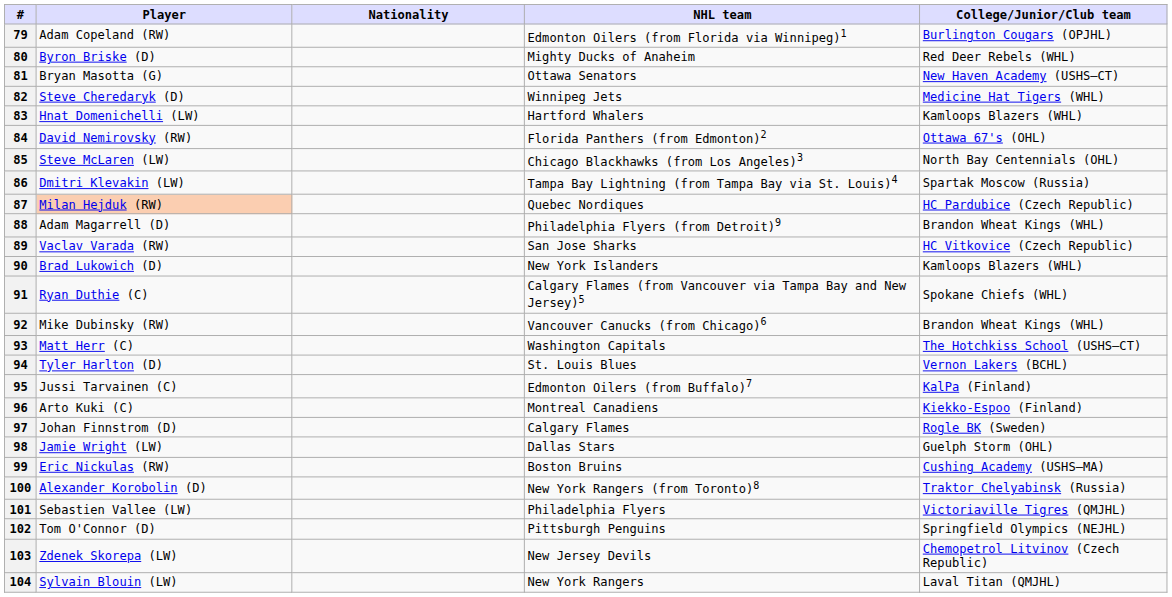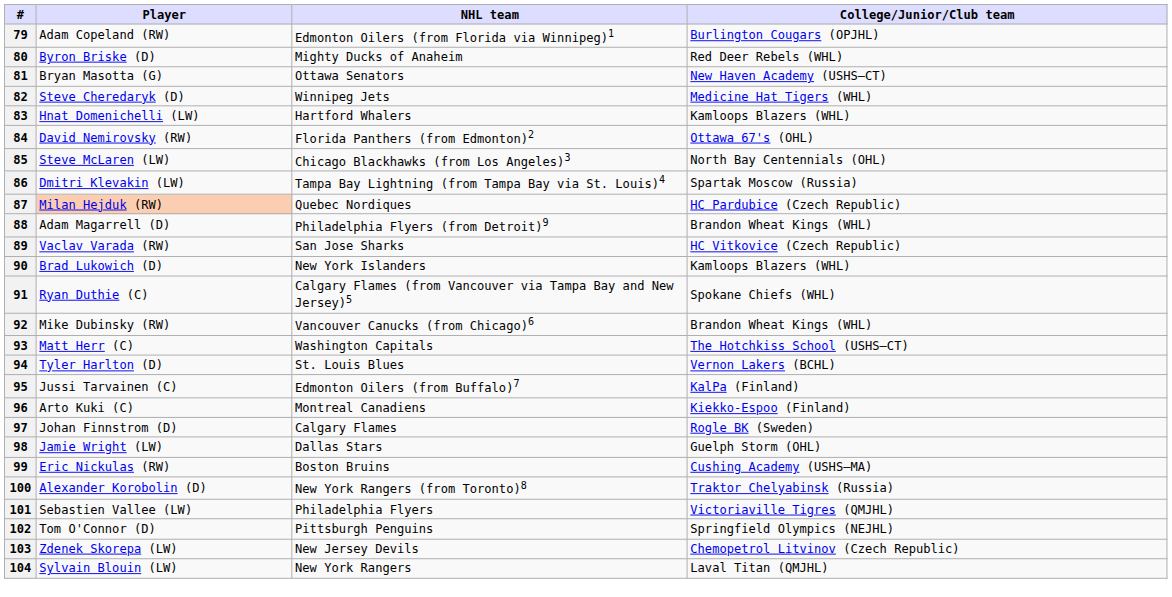 <table class="wikitable">
 <tr>
 <th style="background:#ddf; width:2.75%;">#</th>
 <th style="background:#ddf; width:22.0%;">Player</th>
-<th style="background:#ddf; width:20.0%;">Nationality</th>
 <th style="background:#ddf; width:34.0%;">NHL team</th>
 <th style="background:#ddf; width:100.0%;">College/Junior/Club team</th>
 </tr>
 <tr>
 <th>79</th>
 <td>Adam Copeland (RW)</td>
-<td></td>
 <td>Edmonton Oilers (from Florida via Winnipeg)<sup>1</sup></td>
 <td><a href='#'>Burlington Cougars</a> (OPJHL)</td>
 </tr>
 <tr>
 <th>80</th>
 <td><a href='#'>Byron Briske</a> (D)</td>
-<td></td>
 <td>Mighty Ducks of Anaheim</td>
 <td>Red Deer Rebels (WHL)</td>
 </tr>
 <tr>
 <th>81</th>
 <td>Bryan Masotta (G)</td>
-<td></td>
 <td>Ottawa Senators</td>
 <td><a href='#'>New Haven Academy</a>  (USHS–CT)</td>
 </tr>
 <tr>
 <th>82</th>
 <td><a href='#'>Steve Cheredaryk</a> (D)</td>
-<td></td>
 <td>Winnipeg Jets</td>
 <td><a href='#'>Medicine Hat Tigers</a> (WHL)</td>
 </tr>
 <tr>
 <th>83</th>
 <td><a href='#'>Hnat Domenichelli</a> (LW)</td>
-<td></td>
 <td>Hartford Whalers</td>
 <td>Kamloops Blazers (WHL)</td>
 </tr>
 <tr>
 <th>84</th>
 <td><a href='#'>David Nemirovsky</a> (RW)</td>
-<td></td>
 <td>Florida Panthers (from Edmonton)<sup>2</sup></td>
 <td><a href='#'>Ottawa 67's</a> (OHL)</td>
 </tr>
 <tr>
 <th>85</th>
 <td><a href='#'>Steve McLaren</a> (LW)</td>
-<td></td>
 <td>Chicago Blackhawks (from Los Angeles)<sup>3</sup></td>
 <td>North Bay Centennials (OHL)</td>
 </tr>
 <tr>
 <th>86</th>
 <td><a href='#'>Dmitri Klevakin</a> (LW)</td>
-<td></td>
 <td>Tampa Bay Lightning (from Tampa Bay via St. Louis)<sup>4</sup></td>
 <td>Spartak Moscow (Russia)</td>
 </tr>
 <tr>
 <th>87</th>
 <td bgcolor="#FBCEB1"><a href='#'>Milan Hejduk</a> (RW)</td>
-<td></td>
 <td>Quebec Nordiques</td>
 <td><a href='#'>HC Pardubice</a> (Czech Republic)</td>
 </tr>
 <tr>
 <th>88</th>
 <td>Adam Magarrell (D)</td>
-<td></td>
 <td>Philadelphia Flyers (from Detroit)<sup>9</sup></td>
 <td>Brandon Wheat Kings (WHL)</td>
 </tr>
 <tr>
 <th>89</th>
 <td><a href='#'>Vaclav Varada</a> (RW)</td>
-<td></td>
 <td>San Jose Sharks</td>
 <td><a href='#'>HC Vitkovice</a> (Czech Republic)</td>
 </tr>
 <tr>
 <th>90</th>
 <td><a href='#'>Brad Lukowich</a> (D)</td>
-<td></td>
 <td>New York Islanders</td>
 <td>Kamloops Blazers (WHL)</td>
 </tr>
 <tr>
 <th>91</th>
 <td><a href='#'>Ryan Duthie</a> (C)</td>
-<td></td>
 <td>Calgary Flames (from Vancouver via Tampa Bay and New Jersey)<sup>5</sup></td>
 <td>Spokane Chiefs (WHL)</td>
 </tr>
 <tr>
 <th>92</th>
 <td>Mike Dubinsky (RW)</td>
-<td></td>
 <td>Vancouver Canucks (from Chicago)<sup>6</sup></td>
 <td>Brandon Wheat Kings (WHL)</td>
 </tr>
 <tr>
 <th>93</th>
 <td><a href='#'>Matt Herr</a> (C)</td>
-<td></td>
 <td>Washington Capitals</td>
 <td><a href='#'>The Hotchkiss School</a> (USHS–CT)</td>
 </tr>
 <tr>
 <th>94</th>
 <td><a href='#'>Tyler Harlton</a> (D)</td>
-<td></td>
 <td>St. Louis Blues</td>
 <td><a href='#'>Vernon Lakers</a> (BCHL)</td>
 </tr>
 <tr>
 <th>95</th>
 <td>Jussi Tarvainen (C)</td>
-<td></td>
 <td>Edmonton Oilers (from Buffalo)<sup>7</sup></td>
 <td><a href='#'>KalPa</a> (Finland)</td>
 </tr>
 <tr>
 <th>96</th>
 <td>Arto Kuki (C)</td>
-<td></td>
 <td>Montreal Canadiens</td>
 <td><a href='#'>Kiekko-Espoo</a> (Finland)</td>
 </tr>
 <tr>
 <th>97</th>
 <td>Johan Finnstrom (D)</td>
-<td></td>
 <td>Calgary Flames</td>
 <td><a href='#'>Rogle BK</a> (Sweden)</td>
 </tr>
 <tr>
 <th>98</th>
 <td><a href='#'>Jamie Wright</a> (LW)</td>
-<td></td>
 <td>Dallas Stars</td>
 <td>Guelph Storm (OHL)</td>
 </tr>
 <tr>
 <th>99</th>
 <td><a href='#'>Eric Nickulas</a> (RW)</td>
-<td></td>
 <td>Boston Bruins</td>
 <td><a href='#'>Cushing Academy</a> (USHS–MA)</td>
 </tr>
 <tr>
 <th>100</th>
 <td><a href='#'>Alexander Korobolin</a> (D)</td>
-<td></td>
 <td>New York Rangers (from Toronto)<sup>8</sup></td>
 <td><a href='#'>Traktor Chelyabinsk</a> (Russia)</td>
 </tr>
 <tr>
 <th>101</th>
 <td>Sebastien Vallee (LW)</td>
-<td></td>
 <td>Philadelphia Flyers</td>
 <td><a href='#'>Victoriaville Tigres</a> (QMJHL)</td>
 </tr>
 <tr>
 <th>102</th>
 <td>Tom O'Connor (D)</td>
-<td></td>
 <td>Pittsburgh Penguins</td>
 <td>Springfield Olympics (NEJHL)</td>
 </tr>
 <tr>
 <th>103</th>
 <td><a href='#'>Zdenek Skorepa</a> (LW)</td>
-<td></td>
 <td>New Jersey Devils</td>
 <td><a href='#'>Chemopetrol Litvinov</a> (Czech Republic)</td>
 </tr>
 <tr>
 <th>104</th>
 <td><a href='#'>Sylvain Blouin</a> (LW)</td>
-<td></td>
 <td>New York Rangers</td>
 <td>Laval Titan (QMJHL)</td>
 </tr>
 </table>
